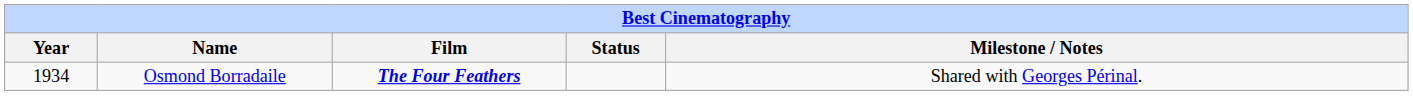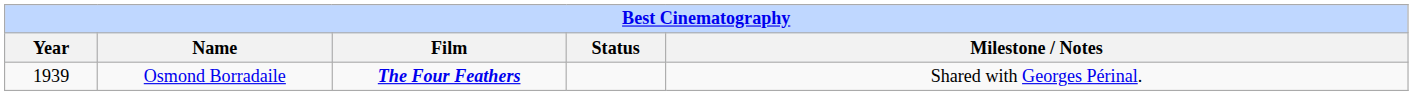 <table class="wikitable" style="text-align: center">
 <tr style="background:#bfd7ff;">
 <td colspan="5" style="text-align:center;"><strong><a href='#'>Best Cinematography</a></strong></td>
 </tr>
 <tr style="background:#ebf5ff;">
 <th style="width:075px;">Year</th>
 <th style="width:200px;">Name</th>
 <th style="width:200px;">Film</th>
 <th style="width:080px;">Status</th>
 <th style="width:650px;">Milestone / Notes</th>
 </tr>
 <tr>
-<td>1934</td>
+<td>1939</td>
 <td><a href='#'>Osmond Borradaile</a></td>
 <td><strong><em><a href='#'>The Four Feathers</a></em></strong></td>
 <td></td>
 <td>Shared with <a href='#'>Georges Périnal</a>.</td>
 </tr>
 </table>
